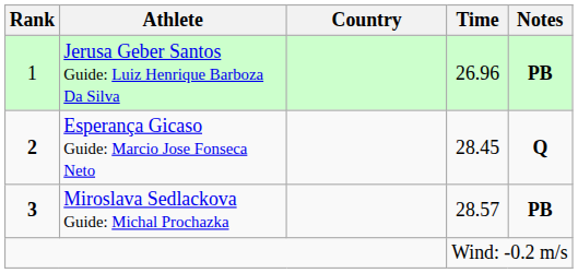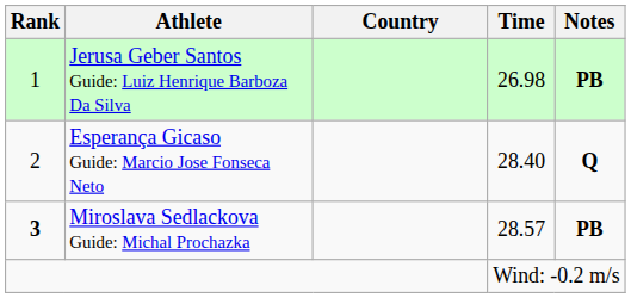 <table class="wikitable sortable" style="text-align:center">
 <tr>
 <th>Rank</th>
 <th style="width:180px">Athlete</th>
 <th style="width:125px">Country</th>
 <th>Time</th>
 <th>Notes</th>
 </tr>
 <tr style="background:#cfc;">
 <td>1</td>
 <td style="text-align:left;"><a href='#'>Jerusa Geber Santos</a><br><small>Guide: <a href='#'>Luiz Henrique Barboza Da Silva</a></small></td>
 <td style="text-align:left;"></td>
-<td>26.96</td>
+<td>26.98</td>
 <td><strong>PB</strong></td>
 </tr>
 <tr>
-<td><strong>2</strong></td>
+<td>2</td>
 <td style="text-align:left;"><a href='#'>Esperança Gicaso</a><br><small>Guide: <a href='#'>Marcio Jose Fonseca Neto</a></small></td>
 <td style="text-align:left;"></td>
-<td>28.45</td>
+<td>28.40</td>
 <td><strong>Q</strong></td>
 </tr>
 <tr>
 <td><strong>3</strong></td>
 <td style="text-align:left;"><a href='#'>Miroslava Sedlackova</a><br><small>Guide: <a href='#'>Michal Prochazka</a></small></td>
 <td style="text-align:left;"></td>
 <td>28.57</td>
 <td><strong>PB</strong></td>
 </tr>
 <tr class="sortbottom">
 <td colspan="3"></td>
 <td colspan="2">Wind: -0.2 m/s</td>
 </tr>
 </table>
